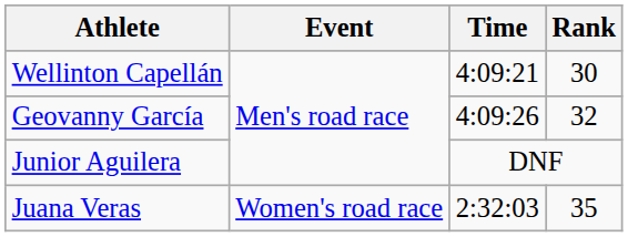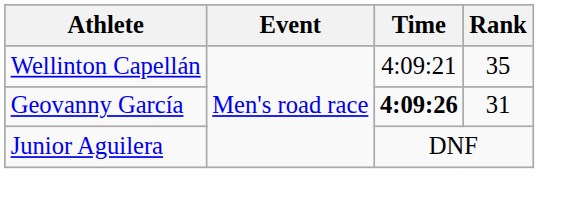 <table class=wikitable style="font-size:90%;">
 <tr>
 <th>Athlete</th>
 <th>Event</th>
 <th>Time</th>
 <th>Rank</th>
 </tr>
 <tr align=center>
 <td align=left><a href='#'>Wellinton Capellán</a></td>
 <td align=left rowspan=3><a href='#'>Men's road race</a></td>
 <td>4:09:21</td>
-<td>30</td>
+<td>35</td>
 </tr>
 <tr align=center>
 <td align=left><a href='#'>Geovanny García</a></td>
-<td>4:09:26</td>
-<td>32</td>
+<td><strong>4:09:26</strong></td>
+<td>31</td>
 </tr>
 <tr align=center>
 <td align=left><a href='#'>Junior Aguilera</a></td>
 <td colspan=2>DNF</td>
 </tr>
-<tr align=center>
-<td align=left><a href='#'>Juana Veras</a></td>
-<td align=left><a href='#'>Women's road race</a></td>
-<td>2:32:03</td>
-<td>35</td>
-</tr>
 </table>
